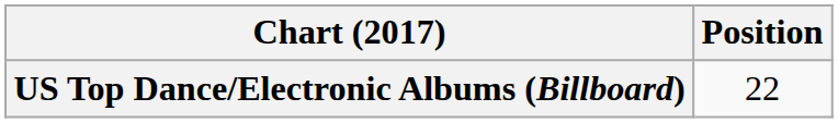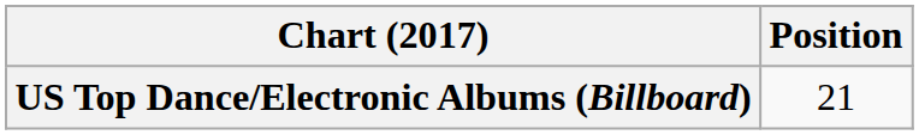 <table class="wikitable plainrowheaders" style="text-align:center">
 <tr>
 <th scope="col">Chart (2017)</th>
 <th scope="col">Position</th>
 </tr>
 <tr>
 <th scope="row">US Top Dance/Electronic Albums (<em>Billboard</em>)</th>
-<td>22</td>
+<td>21</td>
 </tr>
 </table>
